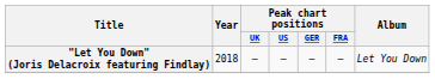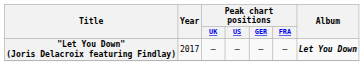 <table class="wikitable plainrowheaders" style="text-align:center;">
 <tr>
 <th scope="col" rowspan="2">Title</th>
 <th scope="col" rowspan="2">Year</th>
 <th scope="col" colspan="4">Peak chart positions</th>
 <th scope="col" rowspan="2">Album</th>
 </tr>
 <tr>
 <th scope="col" style="width:3em;font-size:85%;"><a href='#'>UK</a></th>
 <th scope="col" style="width:3em;font-size:85%;"><a href='#'>US</a></th>
 <th scope="col" style="width:3em;font-size:85%;"><a href='#'>GER</a></th>
 <th scope="col" style="width:3em;font-size:85%;"><a href='#'>FRA</a></th>
 </tr>
 <tr>
 <th scope="row">"Let You Down"<br><span>(Joris Delacroix featuring Findlay)</span></th>
-<td>2018</td>
+<td>2017</td>
 <td>—</td>
 <td>—</td>
 <td>—</td>
 <td>—</td>
-<td rowspan="1"><em>Let You Down</em></td>
+<td rowspan="1"><strong><em>Let You Down</em></strong></td>
 </tr>
 <tr>
 </tr>
 </table>
